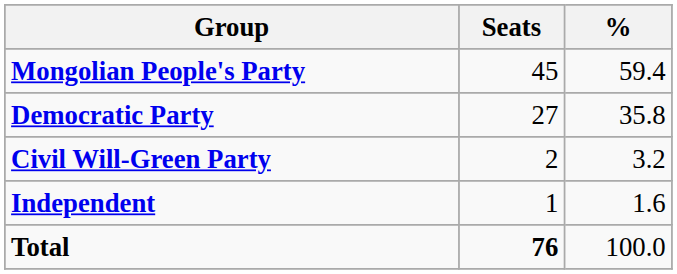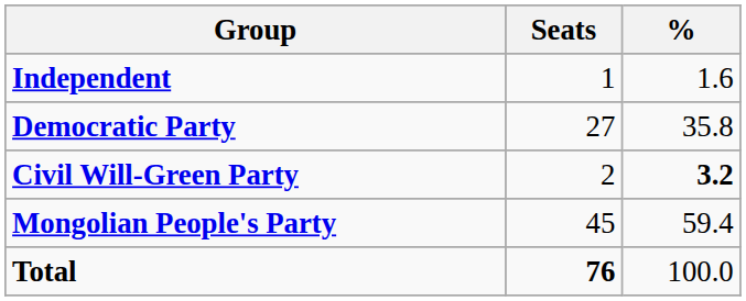 <table class="wikitable" style="font-size:95%;width:380px;">
 <tr>
 <th>Group</th>
 <th>Seats</th>
 <th>%</th>
 </tr>
 <tr>
-<td><span></span> <strong><a href='#'>Mongolian People's Party</a></strong></td>
-<td align="right">45</td>
-<td align="right">59.4</td>
+<td><span></span> <strong><a href='#'>Independent</a></strong></td>
+<td align="right">1</td>
+<td align="right">1.6</td>
 </tr>
 <tr>
 <td><span></span> <strong><a href='#'>Democratic Party</a></strong></td>
 <td align="right">27</td>
 <td align="right">35.8</td>
 </tr>
 <tr>
 <td><span></span> <strong><a href='#'>Civil Will-Green Party</a></strong></td>
 <td align="right">2</td>
-<td align="right">3.2</td>
+<td align="right"><strong>3.2</strong></td>
 </tr>
 <tr>
-<td><span></span> <strong><a href='#'>Independent</a></strong></td>
-<td align="right">1</td>
-<td align="right">1.6</td>
+<td><span></span> <strong><a href='#'>Mongolian People's Party</a></strong></td>
+<td align="right">45</td>
+<td align="right">59.4</td>
 </tr>
 <tr>
 <td><strong>Total</strong></td>
 <td align="right"><strong>76</strong></td>
 <td align="right">100.0</td>
 </tr>
 </table>
